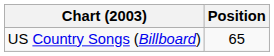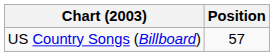 <table class="wikitable sortable">
 <tr>
 <th scope="col">Chart (2003)</th>
 <th scope="col">Position</th>
 </tr>
 <tr>
 <td>US <a href='#'>Country Songs</a> (<em><a href='#'>Billboard</a></em>)</td>
-<td align="center">65</td>
+<td align="center">57</td>
 </tr>
 </table>
